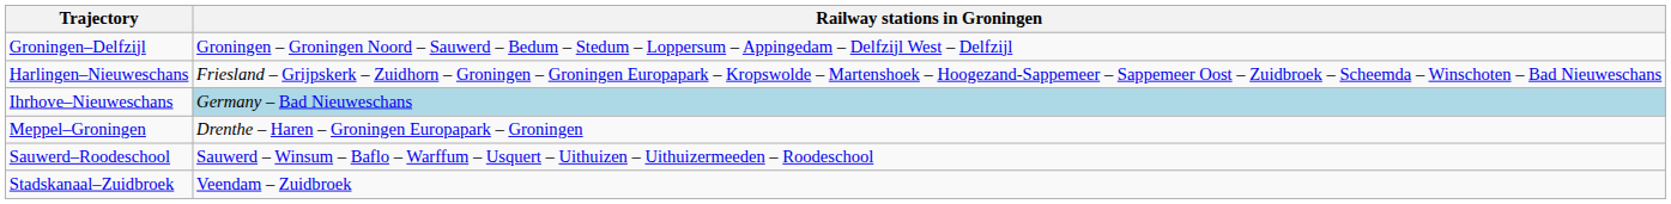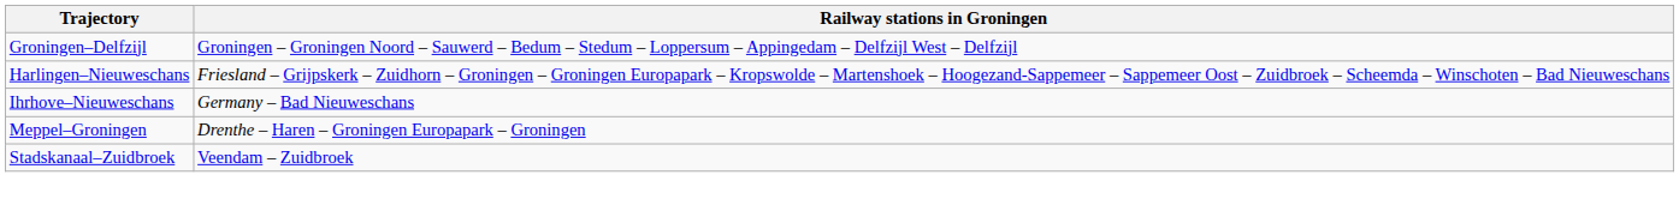 <table class="wikitable" |>
 <tr>
 <th>Trajectory</th>
 <th>Railway stations in Groningen</th>
 </tr>
 <tr>
 <td><a href='#'>Groningen–Delfzijl</a></td>
 <td><a href='#'>Groningen</a> – <a href='#'>Groningen Noord</a> – <a href='#'>Sauwerd</a> – <a href='#'>Bedum</a> – <a href='#'>Stedum</a> – <a href='#'>Loppersum</a> – <a href='#'>Appingedam</a> – <a href='#'>Delfzijl West</a> – <a href='#'>Delfzijl</a></td>
 </tr>
 <tr>
 <td><a href='#'>Harlingen–Nieuweschans</a></td>
 <td><em>Friesland</em> – <a href='#'>Grijpskerk</a> – <a href='#'>Zuidhorn</a> – <a href='#'>Groningen</a> – <a href='#'>Groningen Europapark</a> – <a href='#'>Kropswolde</a> – <a href='#'>Martenshoek</a> – <a href='#'>Hoogezand-Sappemeer</a> – <a href='#'>Sappemeer Oost</a> – <a href='#'>Zuidbroek</a> – <a href='#'>Scheemda</a> – <a href='#'>Winschoten</a> – <a href='#'>Bad Nieuweschans</a></td>
 </tr>
 <tr>
 <td><a href='#'>Ihrhove–Nieuweschans</a></td>
-<td style="background: lightblue;"><em>Germany</em> – <a href='#'>Bad Nieuweschans</a></td>
+<td><em>Germany</em> – <a href='#'>Bad Nieuweschans</a></td>
 </tr>
 <tr>
 <td><a href='#'>Meppel–Groningen</a></td>
 <td><em>Drenthe</em> – <a href='#'>Haren</a> – <a href='#'>Groningen Europapark</a> – <a href='#'>Groningen</a></td>
 </tr>
 <tr>
-<td><a href='#'>Sauwerd–Roodeschool</a></td>
-<td><a href='#'>Sauwerd</a> – <a href='#'>Winsum</a> – <a href='#'>Baflo</a> – <a href='#'>Warffum</a> – <a href='#'>Usquert</a> – <a href='#'>Uithuizen</a> – <a href='#'>Uithuizermeeden</a> – <a href='#'>Roodeschool</a></td>
-</tr>
-<tr>
 <td><a href='#'>Stadskanaal–Zuidbroek</a></td>
 <td><a href='#'>Veendam</a> – <a href='#'>Zuidbroek</a></td>
 </tr>
 </table>
